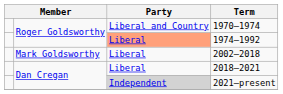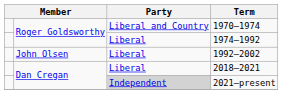 <table class="wikitable">
 <tr>
 <th colspan="2">Member</th>
 <th>Party</th>
 <th>Term</th>
 </tr>
 <tr>
 <td> </td>
 <td rowspan="2"><a href='#'>Roger Goldsworthy</a></td>
 <td><a href='#'>Liberal and Country</a></td>
 <td>1970–1974</td>
 </tr>
 <tr>
 <td> </td>
-<td style="background: lightsalmon;"><a href='#'>Liberal</a></td>
+<td><a href='#'>Liberal</a></td>
 <td>1974–1992</td>
 </tr>
 <tr>
 <td> </td>
-<td><a href='#'>Mark Goldsworthy</a></td>
+<td><a href='#'>John Olsen</a></td>
 <td><a href='#'>Liberal</a></td>
-<td>2002–2018</td>
+<td>1992–2002</td>
 </tr>
 <tr>
 <td> </td>
 <td rowspan="2"><a href='#'>Dan Cregan</a></td>
 <td><a href='#'>Liberal</a></td>
 <td>2018–2021</td>
 </tr>
 <tr>
 <td> </td>
 <td style="background: lightgrey;"><a href='#'>Independent</a></td>
 <td>2021–present</td>
 </tr>
 <tr>
 </tr>
 </table>
